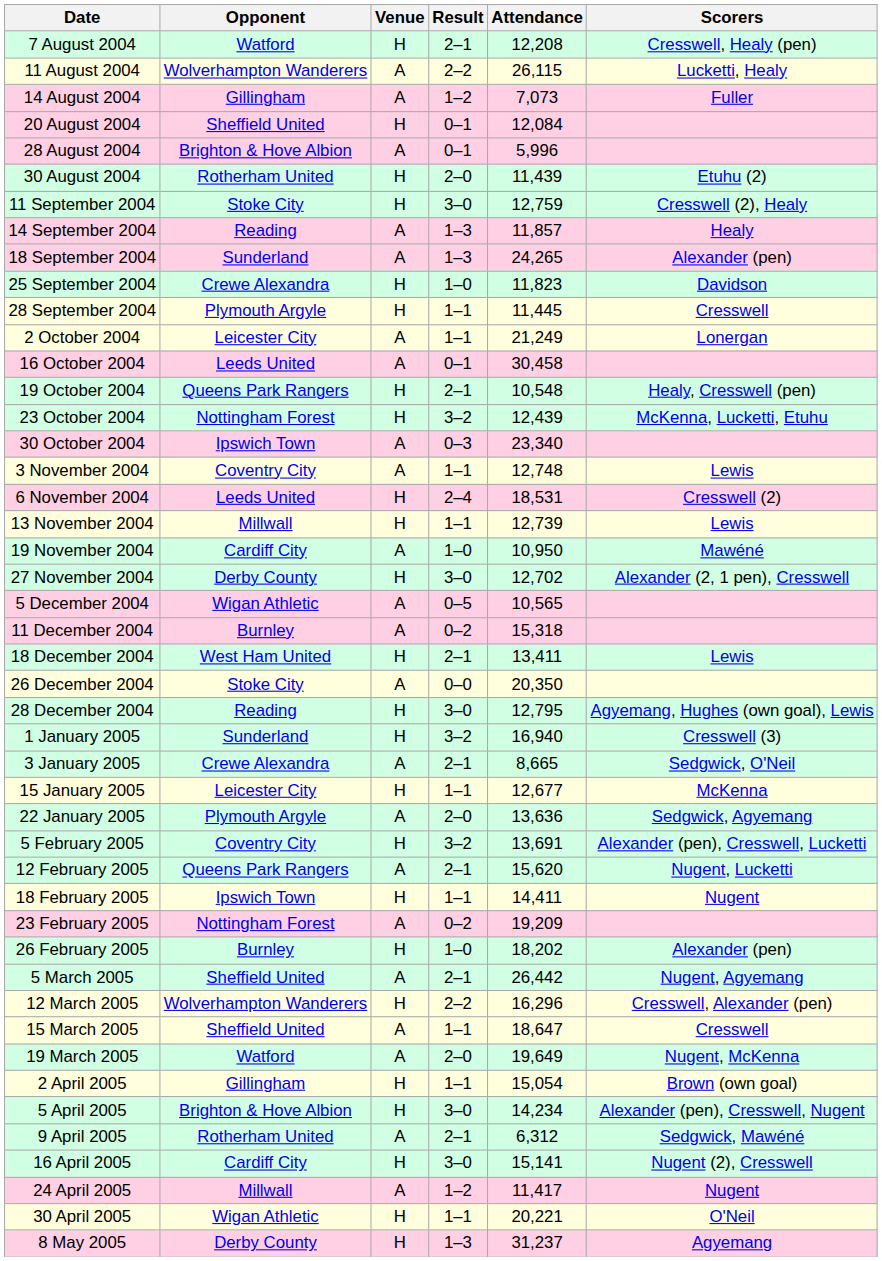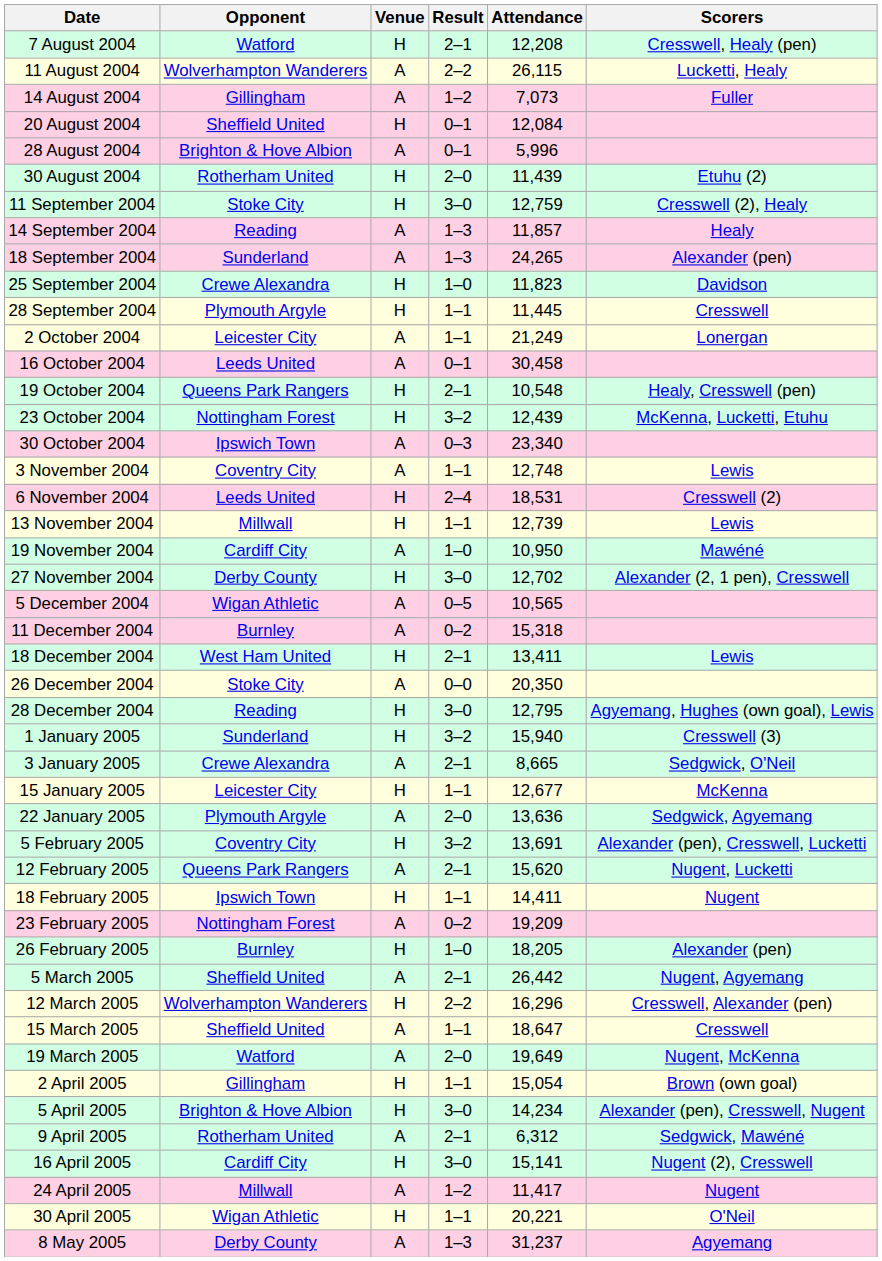 <table class="wikitable sortable" style="font-size:100%; text-align:center">
 <tr>
 <th>Date</th>
 <th>Opponent</th>
 <th>Venue</th>
 <th>Result</th>
 <th>Attendance</th>
 <th>Scorers</th>
 </tr>
 <tr style="background-color: #d0ffe3;">
 <td>7 August 2004</td>
 <td><a href='#'>Watford</a></td>
 <td>H</td>
 <td>2–1</td>
 <td>12,208</td>
 <td><a href='#'>Cresswell</a>, <a href='#'>Healy</a> (pen)</td>
 </tr>
 <tr style="background-color: #ffffdd;">
 <td>11 August 2004</td>
 <td><a href='#'>Wolverhampton Wanderers</a></td>
 <td>A</td>
 <td>2–2</td>
 <td>26,115</td>
 <td><a href='#'>Lucketti</a>, <a href='#'>Healy</a></td>
 </tr>
 <tr style="background-color: #ffd0e3;">
 <td>14 August 2004</td>
 <td><a href='#'>Gillingham</a></td>
 <td>A</td>
 <td>1–2</td>
 <td>7,073</td>
 <td><a href='#'>Fuller</a></td>
 </tr>
 <tr style="background-color: #ffd0e3;">
 <td>20 August 2004</td>
 <td><a href='#'>Sheffield United</a></td>
 <td>H</td>
 <td>0–1</td>
 <td>12,084</td>
 <td></td>
 </tr>
 <tr style="background-color: #ffd0e3;">
 <td>28 August 2004</td>
 <td><a href='#'>Brighton & Hove Albion</a></td>
 <td>A</td>
 <td>0–1</td>
 <td>5,996</td>
 <td></td>
 </tr>
 <tr style="background-color: #d0ffe3;">
 <td>30 August 2004</td>
 <td><a href='#'>Rotherham United</a></td>
 <td>H</td>
 <td>2–0</td>
 <td>11,439</td>
 <td><a href='#'>Etuhu</a> (2)</td>
 </tr>
 <tr style="background-color: #d0ffe3;">
 <td>11 September 2004</td>
 <td><a href='#'>Stoke City</a></td>
 <td>H</td>
 <td>3–0</td>
 <td>12,759</td>
 <td><a href='#'>Cresswell</a> (2), <a href='#'>Healy</a></td>
 </tr>
 <tr style="background-color: #ffd0e3;">
 <td>14 September 2004</td>
 <td><a href='#'>Reading</a></td>
 <td>A</td>
 <td>1–3</td>
 <td>11,857</td>
 <td><a href='#'>Healy</a></td>
 </tr>
 <tr style="background-color: #ffd0e3;">
 <td>18 September 2004</td>
 <td><a href='#'>Sunderland</a></td>
 <td>A</td>
 <td>1–3</td>
 <td>24,265</td>
 <td><a href='#'>Alexander</a> (pen)</td>
 </tr>
 <tr style="background-color: #d0ffe3;">
 <td>25 September 2004</td>
 <td><a href='#'>Crewe Alexandra</a></td>
 <td>H</td>
 <td>1–0</td>
 <td>11,823</td>
 <td><a href='#'>Davidson</a></td>
 </tr>
 <tr style="background-color: #ffffdd;">
 <td>28 September 2004</td>
 <td><a href='#'>Plymouth Argyle</a></td>
 <td>H</td>
 <td>1–1</td>
 <td>11,445</td>
 <td><a href='#'>Cresswell</a></td>
 </tr>
 <tr style="background-color: #ffffdd;">
 <td>2 October 2004</td>
 <td><a href='#'>Leicester City</a></td>
 <td>A</td>
 <td>1–1</td>
 <td>21,249</td>
 <td><a href='#'>Lonergan</a></td>
 </tr>
 <tr style="background-color: #ffd0e3;">
 <td>16 October 2004</td>
 <td><a href='#'>Leeds United</a></td>
 <td>A</td>
 <td>0–1</td>
 <td>30,458</td>
 <td></td>
 </tr>
 <tr style="background-color: #d0ffe3;">
 <td>19 October 2004</td>
 <td><a href='#'>Queens Park Rangers</a></td>
 <td>H</td>
 <td>2–1</td>
 <td>10,548</td>
 <td><a href='#'>Healy</a>, <a href='#'>Cresswell</a> (pen)</td>
 </tr>
 <tr style="background-color: #d0ffe3;">
 <td>23 October 2004</td>
 <td><a href='#'>Nottingham Forest</a></td>
 <td>H</td>
 <td>3–2</td>
 <td>12,439</td>
 <td><a href='#'>McKenna</a>, <a href='#'>Lucketti</a>, <a href='#'>Etuhu</a></td>
 </tr>
 <tr style="background-color: #ffd0e3;">
 <td>30 October 2004</td>
 <td><a href='#'>Ipswich Town</a></td>
 <td>A</td>
 <td>0–3</td>
 <td>23,340</td>
 <td></td>
 </tr>
 <tr style="background-color: #ffffdd;">
 <td>3 November 2004</td>
 <td><a href='#'>Coventry City</a></td>
 <td>A</td>
 <td>1–1</td>
 <td>12,748</td>
 <td><a href='#'>Lewis</a></td>
 </tr>
 <tr style="background-color: #ffd0e3;">
 <td>6 November 2004</td>
 <td><a href='#'>Leeds United</a></td>
 <td>H</td>
 <td>2–4</td>
 <td>18,531</td>
 <td><a href='#'>Cresswell</a> (2)</td>
 </tr>
 <tr style="background-color: #ffffdd;">
 <td>13 November 2004</td>
 <td><a href='#'>Millwall</a></td>
 <td>H</td>
 <td>1–1</td>
 <td>12,739</td>
 <td><a href='#'>Lewis</a></td>
 </tr>
 <tr style="background-color: #d0ffe3;">
 <td>19 November 2004</td>
 <td><a href='#'>Cardiff City</a></td>
 <td>A</td>
 <td>1–0</td>
 <td>10,950</td>
 <td><a href='#'>Mawéné</a></td>
 </tr>
 <tr style="background-color: #d0ffe3;">
 <td>27 November 2004</td>
 <td><a href='#'>Derby County</a></td>
 <td>H</td>
 <td>3–0</td>
 <td>12,702</td>
 <td><a href='#'>Alexander</a> (2, 1 pen), <a href='#'>Cresswell</a></td>
 </tr>
 <tr style="background-color: #ffd0e3;">
 <td>5 December 2004</td>
 <td><a href='#'>Wigan Athletic</a></td>
 <td>A</td>
 <td>0–5</td>
 <td>10,565</td>
 <td></td>
 </tr>
 <tr style="background-color: #ffd0e3;">
 <td>11 December 2004</td>
 <td><a href='#'>Burnley</a></td>
 <td>A</td>
 <td>0–2</td>
 <td>15,318</td>
 <td></td>
 </tr>
 <tr style="background-color: #d0ffe3;">
 <td>18 December 2004</td>
 <td><a href='#'>West Ham United</a></td>
 <td>H</td>
 <td>2–1</td>
 <td>13,411</td>
 <td><a href='#'>Lewis</a></td>
 </tr>
 <tr style="background-color: #ffffdd;">
 <td>26 December 2004</td>
 <td><a href='#'>Stoke City</a></td>
 <td>A</td>
 <td>0–0</td>
 <td>20,350</td>
 <td></td>
 </tr>
 <tr style="background-color: #d0ffe3;">
 <td>28 December 2004</td>
 <td><a href='#'>Reading</a></td>
 <td>H</td>
 <td>3–0</td>
 <td>12,795</td>
 <td><a href='#'>Agyemang</a>, <a href='#'>Hughes</a> (own goal), <a href='#'>Lewis</a></td>
 </tr>
 <tr style="background-color: #d0ffe3;">
 <td>1 January 2005</td>
 <td><a href='#'>Sunderland</a></td>
 <td>H</td>
 <td>3–2</td>
-<td>16,940</td>
+<td>15,940</td>
 <td><a href='#'>Cresswell</a> (3)</td>
 </tr>
 <tr style="background-color: #d0ffe3;">
 <td>3 January 2005</td>
 <td><a href='#'>Crewe Alexandra</a></td>
 <td>A</td>
 <td>2–1</td>
 <td>8,665</td>
 <td><a href='#'>Sedgwick</a>, <a href='#'>O'Neil</a></td>
 </tr>
 <tr style="background-color: #ffffdd;">
 <td>15 January 2005</td>
 <td><a href='#'>Leicester City</a></td>
 <td>H</td>
 <td>1–1</td>
 <td>12,677</td>
 <td><a href='#'>McKenna</a></td>
 </tr>
 <tr style="background-color: #d0ffe3;">
 <td>22 January 2005</td>
 <td><a href='#'>Plymouth Argyle</a></td>
 <td>A</td>
 <td>2–0</td>
 <td>13,636</td>
 <td><a href='#'>Sedgwick</a>, <a href='#'>Agyemang</a></td>
 </tr>
 <tr style="background-color: #d0ffe3;">
 <td>5 February 2005</td>
 <td><a href='#'>Coventry City</a></td>
 <td>H</td>
 <td>3–2</td>
 <td>13,691</td>
 <td><a href='#'>Alexander</a> (pen), <a href='#'>Cresswell</a>, <a href='#'>Lucketti</a></td>
 </tr>
 <tr style="background-color: #d0ffe3;">
 <td>12 February 2005</td>
 <td><a href='#'>Queens Park Rangers</a></td>
 <td>A</td>
 <td>2–1</td>
 <td>15,620</td>
 <td><a href='#'>Nugent</a>, <a href='#'>Lucketti</a></td>
 </tr>
 <tr style="background-color: #ffffdd;">
 <td>18 February 2005</td>
 <td><a href='#'>Ipswich Town</a></td>
 <td>H</td>
 <td>1–1</td>
 <td>14,411</td>
 <td><a href='#'>Nugent</a></td>
 </tr>
 <tr style="background-color: #ffd0e3;">
 <td>23 February 2005</td>
 <td><a href='#'>Nottingham Forest</a></td>
 <td>A</td>
 <td>0–2</td>
 <td>19,209</td>
 <td></td>
 </tr>
 <tr style="background-color: #d0ffe3;">
 <td>26 February 2005</td>
 <td><a href='#'>Burnley</a></td>
 <td>H</td>
 <td>1–0</td>
-<td>18,202</td>
+<td>18,205</td>
 <td><a href='#'>Alexander</a> (pen)</td>
 </tr>
 <tr style="background-color: #d0ffe3;">
 <td>5 March 2005</td>
 <td><a href='#'>Sheffield United</a></td>
 <td>A</td>
 <td>2–1</td>
 <td>26,442</td>
 <td><a href='#'>Nugent</a>, <a href='#'>Agyemang</a></td>
 </tr>
 <tr style="background-color: #ffffdd;">
 <td>12 March 2005</td>
 <td><a href='#'>Wolverhampton Wanderers</a></td>
 <td>H</td>
 <td>2–2</td>
 <td>16,296</td>
 <td><a href='#'>Cresswell</a>, <a href='#'>Alexander</a> (pen)</td>
 </tr>
 <tr style="background-color: #ffffdd;">
 <td>15 March 2005</td>
 <td><a href='#'>Sheffield United</a></td>
 <td>A</td>
 <td>1–1</td>
 <td>18,647</td>
 <td><a href='#'>Cresswell</a></td>
 </tr>
 <tr style="background-color: #d0ffe3;">
 <td>19 March 2005</td>
 <td><a href='#'>Watford</a></td>
 <td>A</td>
 <td>2–0</td>
 <td>19,649</td>
 <td><a href='#'>Nugent</a>, <a href='#'>McKenna</a></td>
 </tr>
 <tr style="background-color: #ffffdd;">
 <td>2 April 2005</td>
 <td><a href='#'>Gillingham</a></td>
 <td>H</td>
 <td>1–1</td>
 <td>15,054</td>
 <td><a href='#'>Brown</a> (own goal)</td>
 </tr>
 <tr style="background-color: #d0ffe3;">
 <td>5 April 2005</td>
 <td><a href='#'>Brighton & Hove Albion</a></td>
 <td>H</td>
 <td>3–0</td>
 <td>14,234</td>
 <td><a href='#'>Alexander</a> (pen), <a href='#'>Cresswell</a>, <a href='#'>Nugent</a></td>
 </tr>
 <tr style="background-color: #d0ffe3;">
 <td>9 April 2005</td>
 <td><a href='#'>Rotherham United</a></td>
 <td>A</td>
 <td>2–1</td>
 <td>6,312</td>
 <td><a href='#'>Sedgwick</a>, <a href='#'>Mawéné</a></td>
 </tr>
 <tr style="background-color: #d0ffe3;">
 <td>16 April 2005</td>
 <td><a href='#'>Cardiff City</a></td>
 <td>H</td>
 <td>3–0</td>
 <td>15,141</td>
 <td><a href='#'>Nugent</a> (2), <a href='#'>Cresswell</a></td>
 </tr>
 <tr style="background-color: #ffd0e3;">
 <td>24 April 2005</td>
 <td><a href='#'>Millwall</a></td>
 <td>A</td>
 <td>1–2</td>
 <td>11,417</td>
 <td><a href='#'>Nugent</a></td>
 </tr>
 <tr style="background-color: #ffffdd;">
 <td>30 April 2005</td>
 <td><a href='#'>Wigan Athletic</a></td>
 <td>H</td>
 <td>1–1</td>
 <td>20,221</td>
 <td><a href='#'>O'Neil</a></td>
 </tr>
 <tr style="background-color: #ffd0e3;">
 <td>8 May 2005</td>
 <td><a href='#'>Derby County</a></td>
-<td>H</td>
+<td>A</td>
 <td>1–3</td>
 <td>31,237</td>
 <td><a href='#'>Agyemang</a></td>
 </tr>
 </table>
